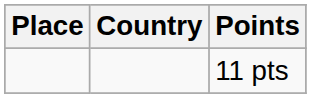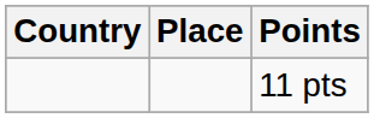 <table class=wikitable>
 <tr>
+<th>Country</th>
 <th>Place</th>
-<th>Country</th>
 <th>Points</th>
 </tr>
 <tr>
+<td></td>
 <td align=center></td>
-<td></td>
 <td>11 pts</td>
 </tr>
 </table>
